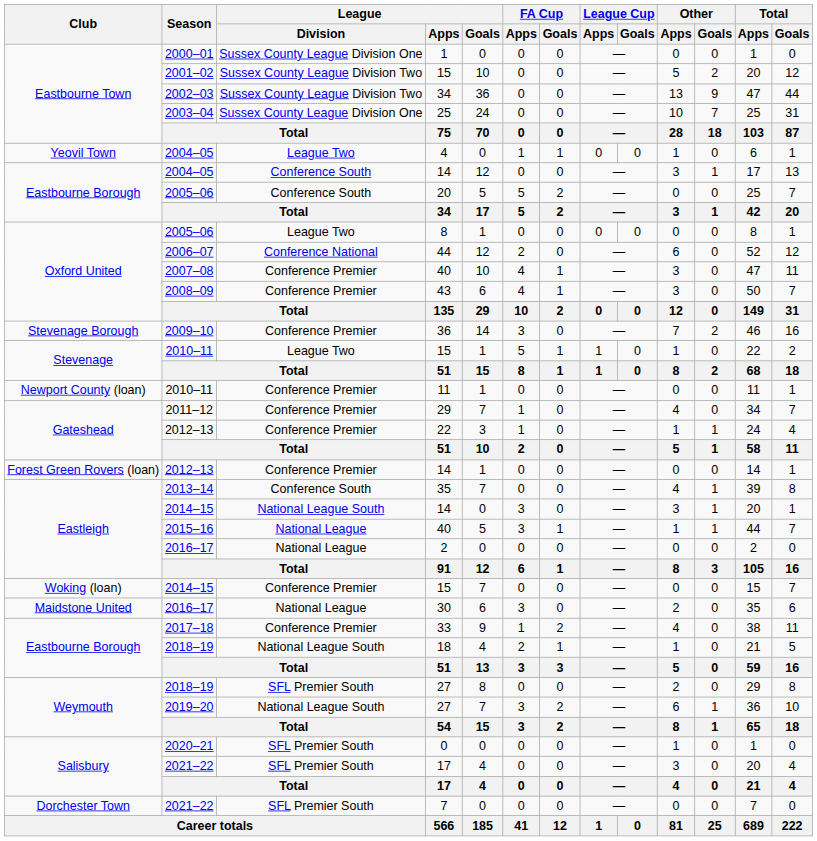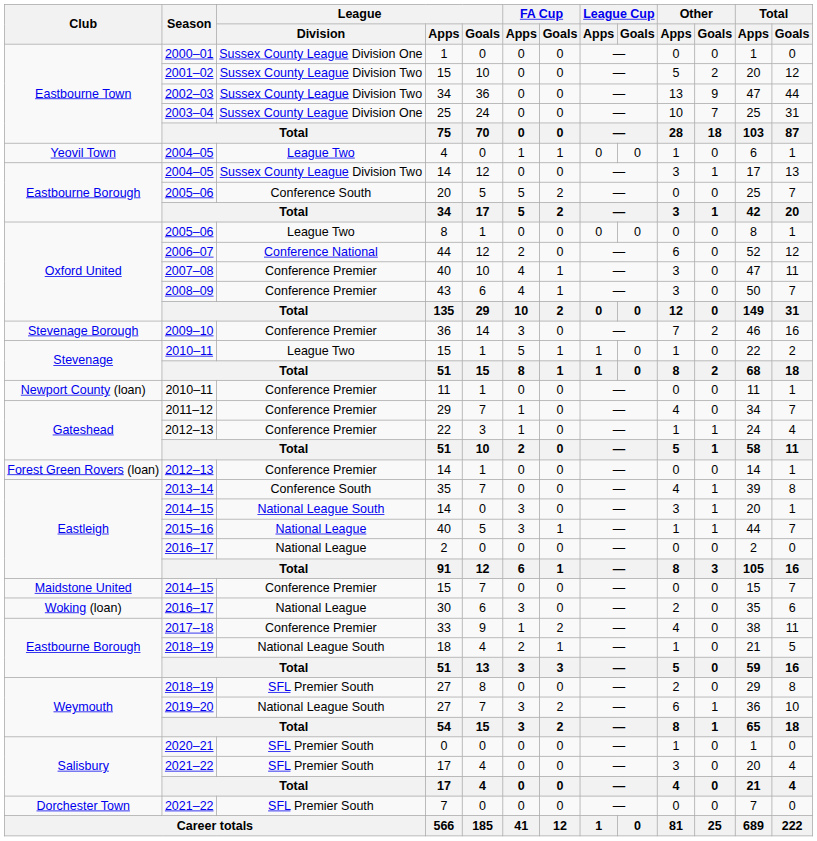 <table class="wikitable" style="text-align: center">
 <tr>
 <th rowspan="2">Club</th>
 <th rowspan="2">Season</th>
 <th colspan="3">League</th>
 <th colspan="2"><a href='#'>FA Cup</a></th>
 <th colspan="2"><a href='#'>League Cup</a></th>
 <th colspan="2">Other</th>
 <th colspan="2">Total</th>
 </tr>
 <tr>
 <th>Division</th>
 <th>Apps</th>
 <th>Goals</th>
 <th>Apps</th>
 <th>Goals</th>
 <th>Apps</th>
 <th>Goals</th>
 <th>Apps</th>
 <th>Goals</th>
 <th>Apps</th>
 <th>Goals</th>
 </tr>
 <tr>
 <td rowspan="5"><a href='#'>Eastbourne Town</a></td>
 <td><a href='#'>2000–01</a></td>
 <td><a href='#'>Sussex County League</a> Division One</td>
 <td>1</td>
 <td>0</td>
 <td>0</td>
 <td>0</td>
 <td colspan="2">—</td>
 <td>0</td>
 <td>0</td>
 <td>1</td>
 <td>0</td>
 </tr>
 <tr>
 <td><a href='#'>2001–02</a></td>
 <td><a href='#'>Sussex County League</a> Division Two</td>
 <td>15</td>
 <td>10</td>
 <td>0</td>
 <td>0</td>
 <td colspan="2">—</td>
 <td>5</td>
 <td>2</td>
 <td>20</td>
 <td>12</td>
 </tr>
 <tr>
 <td><a href='#'>2002–03</a></td>
 <td><a href='#'>Sussex County League</a> Division Two</td>
 <td>34</td>
 <td>36</td>
 <td>0</td>
 <td>0</td>
 <td colspan="2">—</td>
 <td>13</td>
 <td>9</td>
 <td>47</td>
 <td>44</td>
 </tr>
 <tr>
 <td><a href='#'>2003–04</a></td>
 <td><a href='#'>Sussex County League</a> Division One</td>
 <td>25</td>
 <td>24</td>
 <td>0</td>
 <td>0</td>
 <td colspan="2">—</td>
 <td>10</td>
 <td>7</td>
 <td>25</td>
 <td>31</td>
 </tr>
 <tr>
 <th colspan="2">Total</th>
 <th>75</th>
 <th>70</th>
 <th>0</th>
 <th>0</th>
 <th colspan="2">—</th>
 <th>28</th>
 <th>18</th>
 <th>103</th>
 <th>87</th>
 </tr>
 <tr>
 <td rowspan="1"><a href='#'>Yeovil Town</a></td>
 <td><a href='#'>2004–05</a></td>
 <td><a href='#'>League Two</a></td>
 <td>4</td>
 <td>0</td>
 <td>1</td>
 <td>1</td>
 <td>0</td>
 <td>0</td>
 <td>1</td>
 <td>0</td>
 <td>6</td>
 <td>1</td>
 </tr>
 <tr>
 <td rowspan="3"><a href='#'>Eastbourne Borough</a></td>
 <td><a href='#'>2004–05</a></td>
-<td rowspan="1"><a href='#'>Conference South</a></td>
+<td><a href='#'>Sussex County League</a> Division Two</td>
 <td>14</td>
 <td>12</td>
 <td>0</td>
 <td>0</td>
 <td colspan="2">—</td>
 <td>3</td>
 <td>1</td>
 <td>17</td>
 <td>13</td>
 </tr>
 <tr>
 <td><a href='#'>2005–06</a></td>
 <td rowspan="1">Conference South</td>
 <td>20</td>
 <td>5</td>
 <td>5</td>
 <td>2</td>
 <td colspan="2">—</td>
 <td>0</td>
 <td>0</td>
 <td>25</td>
 <td>7</td>
 </tr>
 <tr>
 <th colspan="2">Total</th>
 <th>34</th>
 <th>17</th>
 <th>5</th>
 <th>2</th>
 <th colspan="2">—</th>
 <th>3</th>
 <th>1</th>
 <th>42</th>
 <th>20</th>
 </tr>
 <tr>
 <td rowspan="5"><a href='#'>Oxford United</a></td>
 <td><a href='#'>2005–06</a></td>
 <td>League Two</td>
 <td>8</td>
 <td>1</td>
 <td>0</td>
 <td>0</td>
 <td>0</td>
 <td>0</td>
 <td>0</td>
 <td>0</td>
 <td>8</td>
 <td>1</td>
 </tr>
 <tr>
 <td><a href='#'>2006–07</a></td>
 <td rowspan="1"><a href='#'>Conference National</a></td>
 <td>44</td>
 <td>12</td>
 <td>2</td>
 <td>0</td>
 <td colspan="2">—</td>
 <td>6</td>
 <td>0</td>
 <td>52</td>
 <td>12</td>
 </tr>
 <tr>
 <td><a href='#'>2007–08</a></td>
 <td rowspan="1">Conference Premier</td>
 <td>40</td>
 <td>10</td>
 <td>4</td>
 <td>1</td>
 <td colspan="2">—</td>
 <td>3</td>
 <td>0</td>
 <td>47</td>
 <td>11</td>
 </tr>
 <tr>
 <td><a href='#'>2008–09</a></td>
 <td rowspan="1">Conference Premier</td>
 <td>43</td>
 <td>6</td>
 <td>4</td>
 <td>1</td>
 <td colspan="2">—</td>
 <td>3</td>
 <td>0</td>
 <td>50</td>
 <td>7</td>
 </tr>
 <tr>
 <th colspan="2">Total</th>
 <th>135</th>
 <th>29</th>
 <th>10</th>
 <th>2</th>
 <th>0</th>
 <th>0</th>
 <th>12</th>
 <th>0</th>
 <th>149</th>
 <th>31</th>
 </tr>
 <tr>
 <td><a href='#'>Stevenage Borough</a></td>
 <td><a href='#'>2009–10</a></td>
 <td>Conference Premier</td>
 <td>36</td>
 <td>14</td>
 <td>3</td>
 <td>0</td>
 <td colspan="2">—</td>
 <td>7</td>
 <td>2</td>
 <td>46</td>
 <td>16</td>
 </tr>
 <tr>
 <td rowspan="2"><a href='#'>Stevenage</a></td>
 <td><a href='#'>2010–11</a></td>
 <td>League Two</td>
 <td>15</td>
 <td>1</td>
 <td>5</td>
 <td>1</td>
 <td>1</td>
 <td>0</td>
 <td>1</td>
 <td>0</td>
 <td>22</td>
 <td>2</td>
 </tr>
 <tr>
 <th colspan="2">Total</th>
 <th>51</th>
 <th>15</th>
 <th>8</th>
 <th>1</th>
 <th>1</th>
 <th>0</th>
 <th>8</th>
 <th>2</th>
 <th>68</th>
 <th>18</th>
 </tr>
 <tr>
 <td rowspan="1"><a href='#'>Newport County</a> (loan)</td>
 <td>2010–11</td>
 <td>Conference Premier</td>
 <td>11</td>
 <td>1</td>
 <td>0</td>
 <td>0</td>
 <td colspan="2">—</td>
 <td>0</td>
 <td>0</td>
 <td>11</td>
 <td>1</td>
 </tr>
 <tr>
 <td rowspan="3"><a href='#'>Gateshead</a></td>
 <td>2011–12</td>
 <td rowspan="1">Conference Premier</td>
 <td>29</td>
 <td>7</td>
 <td>1</td>
 <td>0</td>
 <td colspan="2">—</td>
 <td>4</td>
 <td>0</td>
 <td>34</td>
 <td>7</td>
 </tr>
 <tr>
 <td>2012–13</td>
 <td rowspan="1">Conference Premier</td>
 <td>22</td>
 <td>3</td>
 <td>1</td>
 <td>0</td>
 <td colspan="2">—</td>
 <td>1</td>
 <td>1</td>
 <td>24</td>
 <td>4</td>
 </tr>
 <tr>
 <th colspan="2">Total</th>
 <th>51</th>
 <th>10</th>
 <th>2</th>
 <th>0</th>
 <th colspan="2">—</th>
 <th>5</th>
 <th>1</th>
 <th>58</th>
 <th>11</th>
 </tr>
 <tr>
 <td rowspan="1"><a href='#'>Forest Green Rovers</a> (loan)</td>
 <td><a href='#'>2012–13</a></td>
 <td>Conference Premier</td>
 <td>14</td>
 <td>1</td>
 <td>0</td>
 <td>0</td>
 <td colspan="2">—</td>
 <td>0</td>
 <td>0</td>
 <td>14</td>
 <td>1</td>
 </tr>
 <tr>
 <td rowspan="5"><a href='#'>Eastleigh</a></td>
 <td><a href='#'>2013–14</a></td>
 <td>Conference South</td>
 <td>35</td>
 <td>7</td>
 <td>0</td>
 <td>0</td>
 <td colspan="2">—</td>
 <td>4</td>
 <td>1</td>
 <td>39</td>
 <td>8</td>
 </tr>
 <tr>
 <td><a href='#'>2014–15</a></td>
 <td><a href='#'>National League South</a></td>
 <td>14</td>
 <td>0</td>
 <td>3</td>
 <td>0</td>
 <td colspan="2">—</td>
 <td>3</td>
 <td>1</td>
 <td>20</td>
 <td>1</td>
 </tr>
 <tr>
 <td><a href='#'>2015–16</a></td>
 <td rowspan="1"><a href='#'>National League</a></td>
 <td>40</td>
 <td>5</td>
 <td>3</td>
 <td>1</td>
 <td colspan="2">—</td>
 <td>1</td>
 <td>1</td>
 <td>44</td>
 <td>7</td>
 </tr>
 <tr>
 <td><a href='#'>2016–17</a></td>
 <td>National League</td>
 <td>2</td>
 <td>0</td>
 <td>0</td>
 <td>0</td>
 <td colspan="2">—</td>
 <td>0</td>
 <td>0</td>
 <td>2</td>
 <td>0</td>
 </tr>
 <tr>
 <th colspan="2">Total</th>
 <th>91</th>
 <th>12</th>
 <th>6</th>
 <th>1</th>
 <th colspan="2">—</th>
 <th>8</th>
 <th>3</th>
 <th>105</th>
 <th>16</th>
 </tr>
 <tr>
-<td rowspan="1"><a href='#'>Woking</a> (loan)</td>
+<td rowspan="1"><a href='#'>Maidstone United</a></td>
 <td><a href='#'>2014–15</a></td>
 <td>Conference Premier</td>
 <td>15</td>
 <td>7</td>
 <td>0</td>
 <td>0</td>
 <td colspan="2">—</td>
 <td>0</td>
 <td>0</td>
 <td>15</td>
 <td>7</td>
 </tr>
 <tr>
-<td rowspan="1"><a href='#'>Maidstone United</a></td>
+<td rowspan="1"><a href='#'>Woking</a> (loan)</td>
 <td><a href='#'>2016–17</a></td>
 <td>National League</td>
 <td>30</td>
 <td>6</td>
 <td>3</td>
 <td>0</td>
 <td colspan="2">—</td>
 <td>2</td>
 <td>0</td>
 <td>35</td>
 <td>6</td>
 </tr>
 <tr>
 <td rowspan="3"><a href='#'>Eastbourne Borough</a></td>
 <td><a href='#'>2017–18</a></td>
 <td>Conference Premier</td>
 <td>33</td>
 <td>9</td>
 <td>1</td>
 <td>2</td>
 <td colspan="2">—</td>
 <td>4</td>
 <td>0</td>
 <td>38</td>
 <td>11</td>
 </tr>
 <tr>
 <td><a href='#'>2018–19</a></td>
 <td>National League South</td>
 <td>18</td>
 <td>4</td>
 <td>2</td>
 <td>1</td>
 <td colspan="2">—</td>
 <td>1</td>
 <td>0</td>
 <td>21</td>
 <td>5</td>
 </tr>
 <tr>
 <th colspan="2">Total</th>
 <th>51</th>
 <th>13</th>
 <th>3</th>
 <th>3</th>
 <th colspan="2">—</th>
 <th>5</th>
 <th>0</th>
 <th>59</th>
 <th>16</th>
 </tr>
 <tr>
 <td rowspan="3"><a href='#'>Weymouth</a></td>
 <td><a href='#'>2018–19</a></td>
 <td><a href='#'>SFL</a> Premier South</td>
 <td>27</td>
 <td>8</td>
 <td>0</td>
 <td>0</td>
 <td colspan="2">—</td>
 <td>2</td>
 <td>0</td>
 <td>29</td>
 <td>8</td>
 </tr>
 <tr>
 <td><a href='#'>2019–20</a></td>
 <td>National League South</td>
 <td>27</td>
 <td>7</td>
 <td>3</td>
 <td>2</td>
 <td colspan="2">—</td>
 <td>6</td>
 <td>1</td>
 <td>36</td>
 <td>10</td>
 </tr>
 <tr>
 <th colspan="2">Total</th>
 <th>54</th>
 <th>15</th>
 <th>3</th>
 <th>2</th>
 <th colspan="2">—</th>
 <th>8</th>
 <th>1</th>
 <th>65</th>
 <th>18</th>
 </tr>
 <tr>
 <td rowspan="3"><a href='#'>Salisbury</a></td>
 <td><a href='#'>2020–21</a></td>
 <td><a href='#'>SFL</a> Premier South</td>
 <td>0</td>
 <td>0</td>
 <td>0</td>
 <td>0</td>
 <td colspan="2">—</td>
 <td>1</td>
 <td>0</td>
 <td>1</td>
 <td>0</td>
 </tr>
 <tr>
 <td><a href='#'>2021–22</a></td>
 <td><a href='#'>SFL</a> Premier South</td>
 <td>17</td>
 <td>4</td>
 <td>0</td>
 <td>0</td>
 <td colspan="2">—</td>
 <td>3</td>
 <td>0</td>
 <td>20</td>
 <td>4</td>
 </tr>
 <tr>
 <th colspan="2">Total</th>
 <th>17</th>
 <th>4</th>
 <th>0</th>
 <th>0</th>
 <th colspan="2">—</th>
 <th>4</th>
 <th>0</th>
 <th>21</th>
 <th>4</th>
 </tr>
 <tr>
 <td><a href='#'>Dorchester Town</a></td>
 <td><a href='#'>2021–22</a></td>
 <td><a href='#'>SFL</a> Premier South</td>
 <td>7</td>
 <td>0</td>
 <td>0</td>
 <td>0</td>
 <td colspan="2">—</td>
 <td>0</td>
 <td>0</td>
 <td>7</td>
 <td>0</td>
 </tr>
 <tr>
 <th colspan="3">Career totals</th>
 <th>566</th>
 <th>185</th>
 <th>41</th>
 <th>12</th>
 <th>1</th>
 <th>0</th>
 <th>81</th>
 <th>25</th>
 <th>689</th>
 <th>222</th>
 </tr>
 </table>
